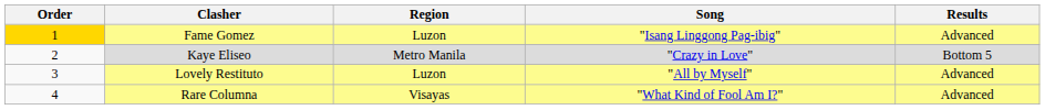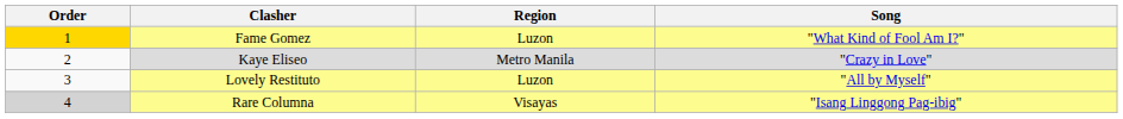 <table class="wikitable" style="text-align:center; line-height:17px; width:100%;">
 <tr>
 <th>Order</th>
 <th>Clasher</th>
 <th>Region</th>
 <th>Song</th>
-<th>Results</th>
 </tr>
 <tr>
 <td style="background: gold;">1</td>
 <td style="background:#fdfc8f;">Fame Gomez</td>
 <td style="background:#fdfc8f;">Luzon</td>
-<td style="background:#fdfc8f;">"<a href='#'>Isang Linggong Pag-ibig</a>"</td>
-<td style="background:#fdfc8f;">Advanced</td>
+<td style="background:#fdfc8f;">"<a href='#'>What Kind of Fool Am I?</a>"</td>
 </tr>
 <tr>
 <td>2</td>
 <td style="background:#DCDCDC;">Kaye Eliseo</td>
 <td style="background:#DCDCDC;">Metro Manila</td>
 <td style="background:#DCDCDC;">"<a href='#'>Crazy in Love</a>"</td>
-<td style="background:#DCDCDC;">Bottom 5</td>
 </tr>
 <tr>
 <td>3</td>
 <td style="background:#fdfc8f;">Lovely Restituto</td>
 <td style="background:#fdfc8f;">Luzon</td>
 <td style="background:#fdfc8f;">"<a href='#'>All by Myself</a>"</td>
-<td style="background:#fdfc8f;">Advanced</td>
 </tr>
 <tr>
-<td>4</td>
+<td style="background: lightgrey;">4</td>
 <td style="background:#fdfc8f;">Rare Columna</td>
 <td style="background:#fdfc8f;">Visayas</td>
-<td style="background:#fdfc8f;">"<a href='#'>What Kind of Fool Am I?</a>"</td>
-<td style="background:#fdfc8f;">Advanced</td>
+<td style="background:#fdfc8f;">"<a href='#'>Isang Linggong Pag-ibig</a>"</td>
 </tr>
 </table>
